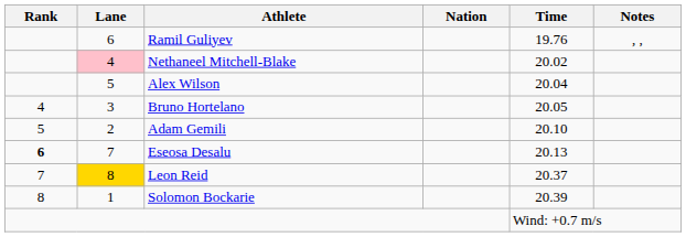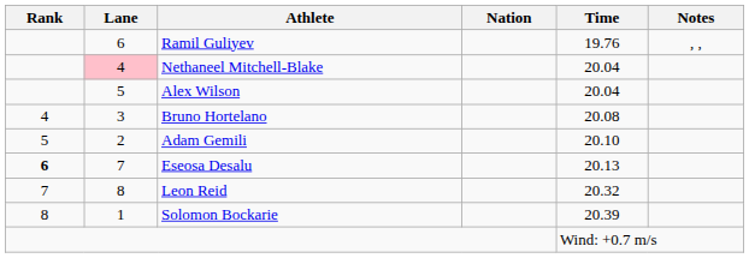 <table class="wikitable sortable" style="text-align:center;width: 60%;">
 <tr>
 <th scope="col">Rank</th>
 <th scope="col">Lane</th>
 <th scope="col">Athlete</th>
 <th scope="col">Nation</th>
 <th scope="col">Time</th>
 <th scope="col">Notes</th>
 </tr>
 <tr>
 <td></td>
 <td>6</td>
 <td align=left><a href='#'>Ramil Guliyev</a></td>
 <td align=left></td>
 <td>19.76</td>
 <td>, , </td>
 </tr>
 <tr>
 <td></td>
 <td style="background: pink;">4</td>
 <td align=left><a href='#'>Nethaneel Mitchell-Blake</a></td>
 <td align=left></td>
-<td>20.02</td>
+<td>20.04</td>
 <td></td>
 </tr>
 <tr>
 <td></td>
 <td>5</td>
 <td align=left><a href='#'>Alex Wilson</a></td>
 <td align=left></td>
 <td>20.04</td>
 <td></td>
 </tr>
 <tr>
 <td>4</td>
 <td>3</td>
 <td align=left><a href='#'>Bruno Hortelano</a></td>
 <td align=left></td>
-<td>20.05</td>
+<td>20.08</td>
 <td></td>
 </tr>
 <tr>
 <td>5</td>
 <td>2</td>
 <td align=left><a href='#'>Adam Gemili</a></td>
 <td align=left></td>
 <td>20.10</td>
 <td></td>
 </tr>
 <tr>
 <td><strong>6</strong></td>
 <td>7</td>
 <td align=left><a href='#'>Eseosa Desalu</a></td>
 <td align=left></td>
 <td>20.13</td>
 <td></td>
 </tr>
 <tr>
 <td>7</td>
-<td style="background: gold;">8</td>
+<td>8</td>
 <td align=left><a href='#'>Leon Reid</a></td>
 <td align=left></td>
-<td>20.37</td>
+<td>20.32</td>
 <td></td>
 </tr>
 <tr>
 <td>8</td>
 <td>1</td>
 <td align=left><a href='#'>Solomon Bockarie</a></td>
 <td align=left></td>
 <td>20.39</td>
 <td></td>
 </tr>
 <tr class="sortbottom">
 <td colspan="4"></td>
 <td colspan="2" style="text-align:left;">Wind: +0.7 m/s</td>
 </tr>
 </table>
